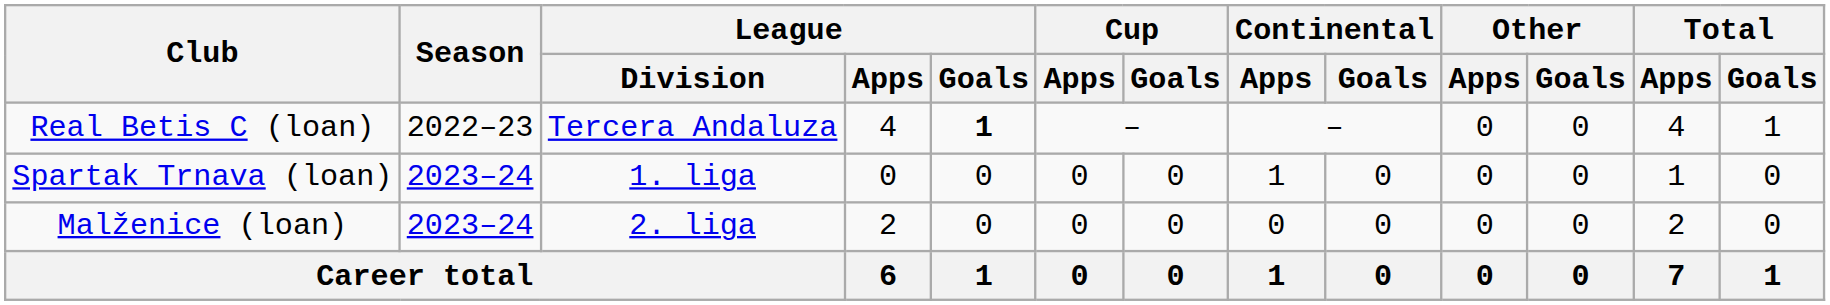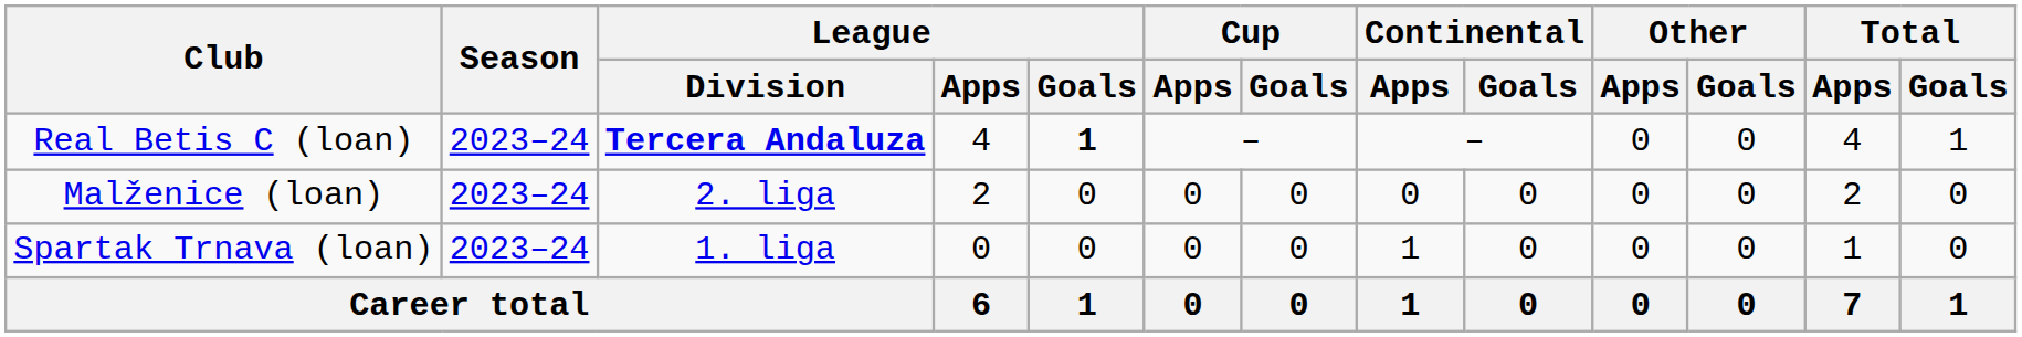 <table class=wikitable style=text-align:center>
 <tr>
 <th rowspan="2">Club</th>
 <th rowspan="2">Season</th>
 <th colspan="3">League</th>
 <th colspan="2">Cup</th>
 <th colspan="2">Continental</th>
 <th colspan="2">Other</th>
 <th colspan="2">Total</th>
 </tr>
 <tr>
 <th>Division</th>
 <th>Apps</th>
 <th>Goals</th>
 <th>Apps</th>
 <th>Goals</th>
 <th>Apps</th>
 <th>Goals</th>
 <th>Apps</th>
 <th>Goals</th>
 <th>Apps</th>
 <th>Goals</th>
 </tr>
 <tr>
 <td><a href='#'>Real Betis C</a> (loan)</td>
-<td>2022–23</td>
-<td><a href='#'>Tercera Andaluza</a></td>
+<td><a href='#'>2023–24</a></td>
+<td><strong><a href='#'>Tercera Andaluza</a></strong></td>
 <td>4</td>
 <td><strong>1</strong></td>
 <td colspan="2">–</td>
 <td colspan="2">–</td>
 <td>0</td>
 <td>0</td>
 <td>4</td>
 <td>1</td>
+</tr>
+<tr>
+<td><a href='#'>Malženice</a> (loan)</td>
+<td><a href='#'>2023–24</a></td>
+<td><a href='#'>2. liga</a></td>
+<td>2</td>
+<td>0</td>
+<td>0</td>
+<td>0</td>
+<td>0</td>
+<td>0</td>
+<td>0</td>
+<td>0</td>
+<td>2</td>
+<td>0</td>
 </tr>
 <tr>
 <td><a href='#'>Spartak Trnava</a> (loan)</td>
 <td><a href='#'>2023–24</a></td>
 <td><a href='#'>1. liga</a></td>
 <td>0</td>
 <td>0</td>
 <td>0</td>
 <td>0</td>
 <td>1</td>
 <td>0</td>
 <td>0</td>
 <td>0</td>
 <td>1</td>
 <td>0</td>
 </tr>
 <tr>
-<td><a href='#'>Malženice</a> (loan)</td>
-<td><a href='#'>2023–24</a></td>
-<td><a href='#'>2. liga</a></td>
-<td>2</td>
-<td>0</td>
-<td>0</td>
-<td>0</td>
-<td>0</td>
-<td>0</td>
-<td>0</td>
-<td>0</td>
-<td>2</td>
-<td>0</td>
-</tr>
-<tr>
 <th colspan="3"><strong>Career total</strong></th>
 <th>6</th>
 <th>1</th>
 <th>0</th>
 <th>0</th>
 <th>1</th>
 <th>0</th>
 <th>0</th>
 <th>0</th>
 <th>7</th>
 <th>1</th>
 </tr>
 </table>
